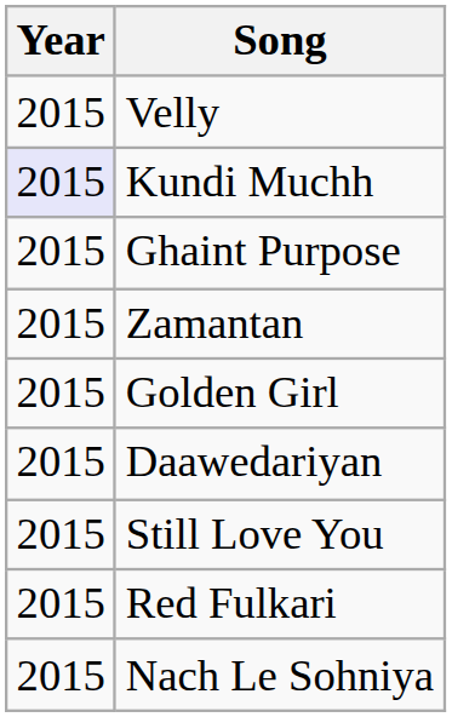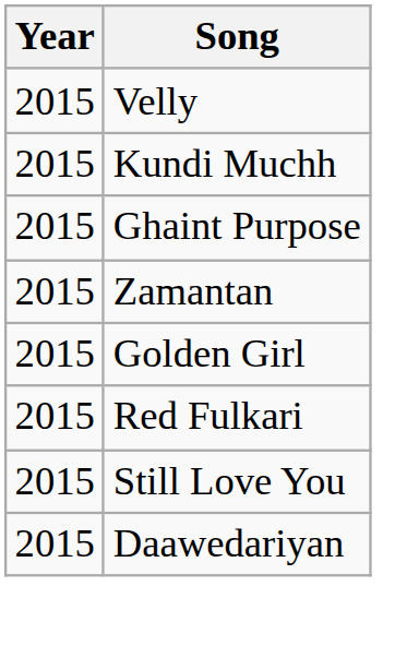 <table class="wikitable sortable">
 <tr>
 <th>Year</th>
 <th>Song</th>
 </tr>
 <tr>
 <td>2015</td>
 <td>Velly</td>
 </tr>
 <tr>
-<td style="background: lavender;">2015</td>
+<td>2015</td>
 <td>Kundi Muchh</td>
 </tr>
 <tr>
 <td>2015</td>
 <td>Ghaint Purpose</td>
 </tr>
 <tr>
 <td>2015</td>
 <td>Zamantan</td>
 </tr>
 <tr>
 <td>2015</td>
 <td>Golden Girl</td>
 </tr>
 <tr>
 <td>2015</td>
-<td>Daawedariyan</td>
+<td>Red Fulkari</td>
 </tr>
 <tr>
 <td>2015</td>
 <td>Still Love You</td>
 </tr>
 <tr>
 <td>2015</td>
-<td>Red Fulkari</td>
-</tr>
-<tr>
-<td>2015</td>
-<td>Nach Le Sohniya</td>
+<td>Daawedariyan</td>
 </tr>
 </table>
